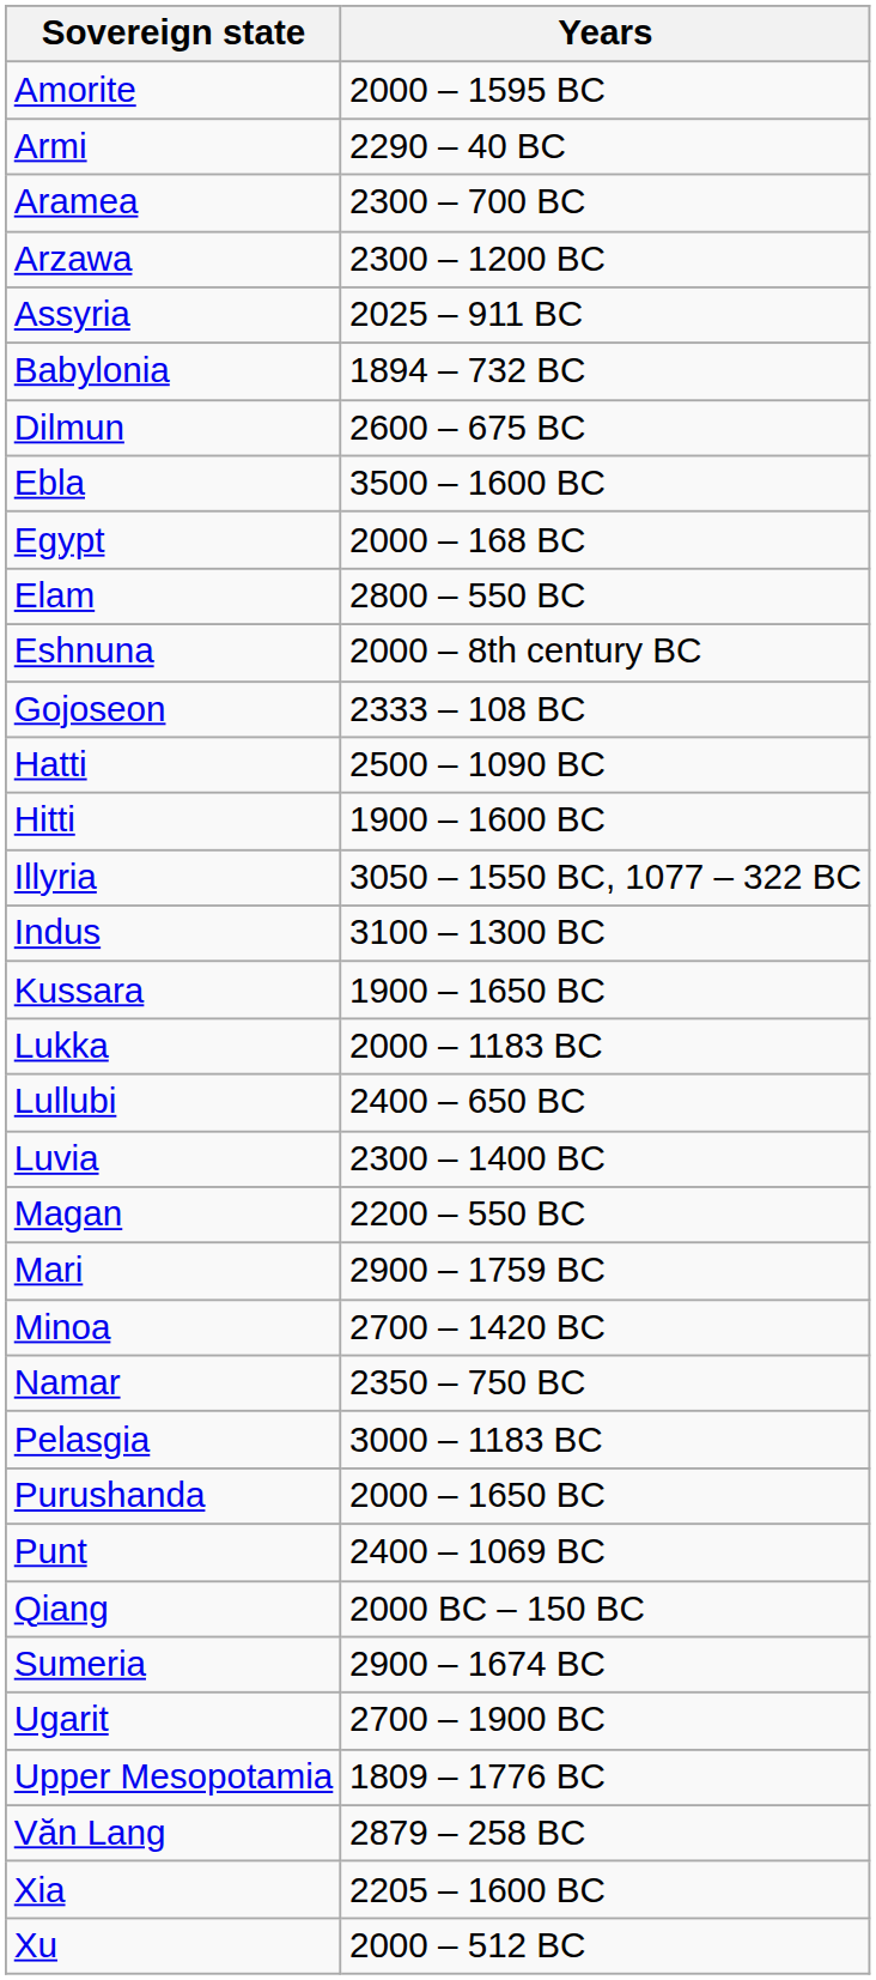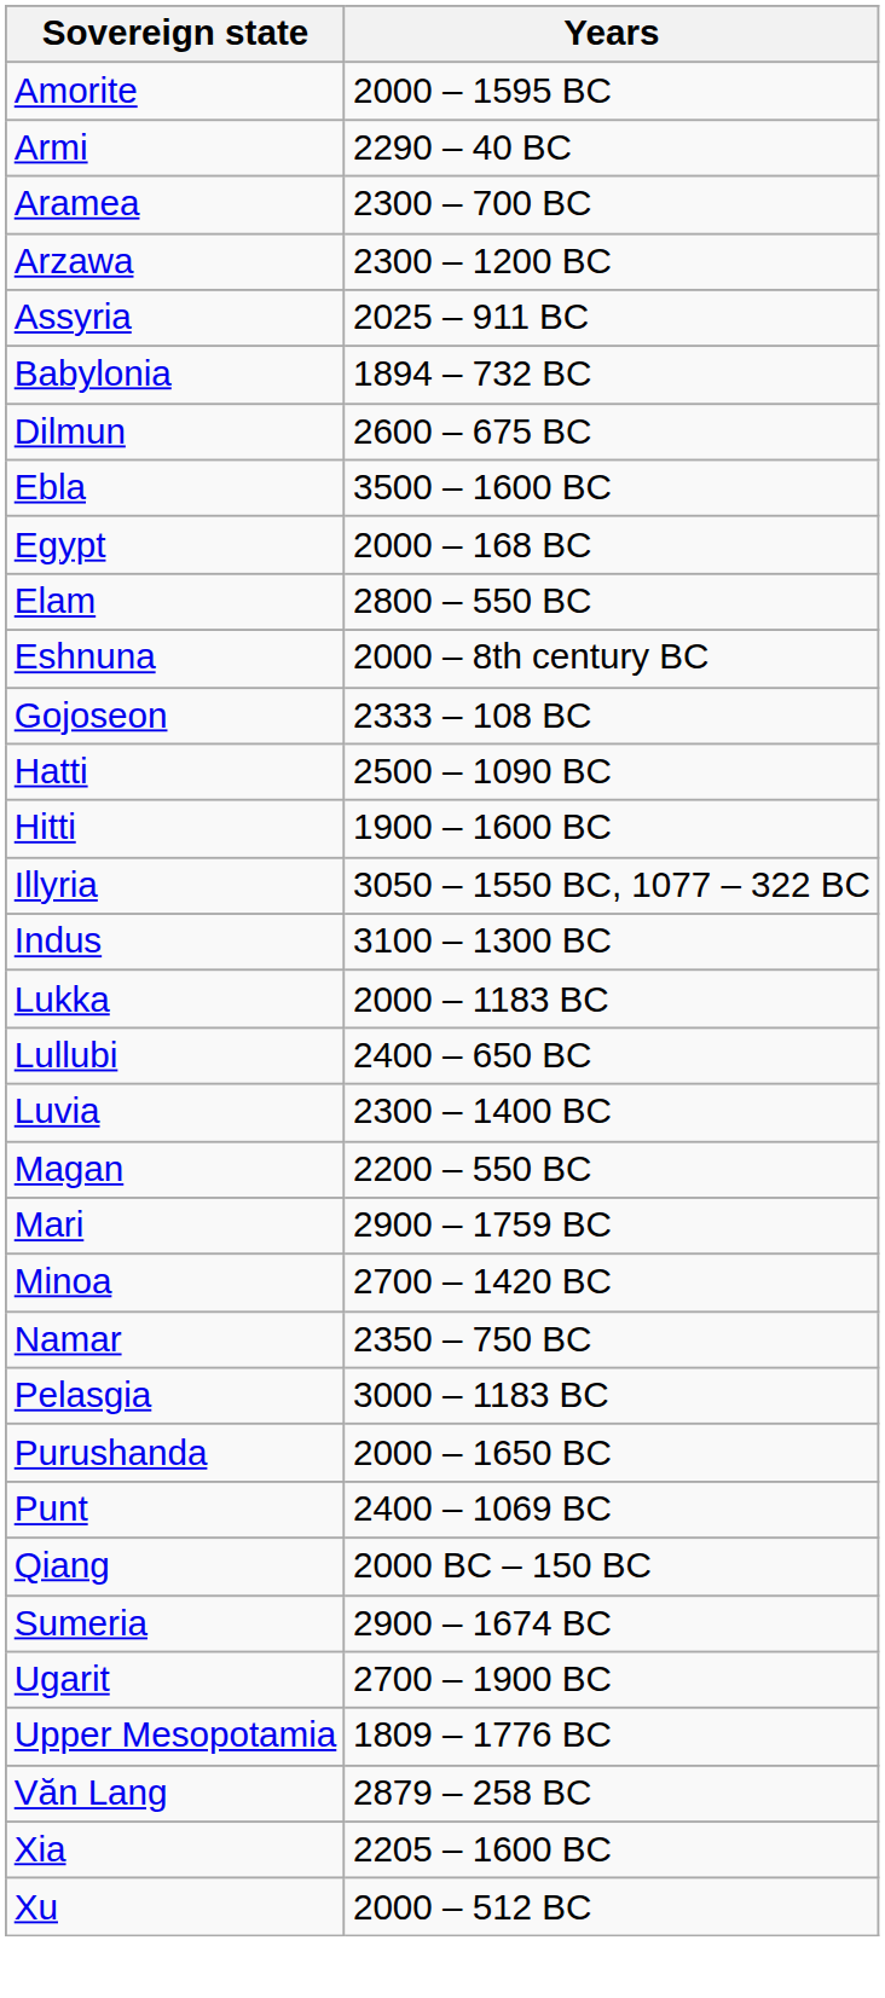 <table class=wikitable border="1">
 <tr>
 <th>Sovereign state</th>
 <th>Years</th>
 </tr>
 <tr>
 <td><a href='#'>Amorite</a></td>
 <td>2000 – 1595 BC</td>
 </tr>
 <tr>
 <td><a href='#'>Armi</a></td>
 <td>2290 – 40 BC</td>
 </tr>
 <tr>
 <td><a href='#'>Aramea</a></td>
 <td>2300 – 700 BC</td>
 </tr>
 <tr>
 <td><a href='#'>Arzawa</a></td>
 <td>2300 – 1200 BC</td>
 </tr>
 <tr>
 <td><a href='#'>Assyria</a></td>
 <td>2025 – 911 BC</td>
 </tr>
 <tr>
 <td><a href='#'>Babylonia</a></td>
 <td>1894 – 732 BC</td>
 </tr>
 <tr>
 <td><a href='#'>Dilmun</a></td>
 <td>2600 – 675 BC</td>
 </tr>
 <tr>
 <td><a href='#'>Ebla</a></td>
 <td>3500 – 1600 BC</td>
 </tr>
 <tr>
 <td><a href='#'>Egypt</a></td>
 <td>2000 – 168 BC</td>
 </tr>
 <tr>
 <td><a href='#'>Elam</a></td>
 <td>2800 – 550 BC</td>
 </tr>
 <tr>
 <td><a href='#'>Eshnuna</a></td>
 <td>2000 – 8th century  BC</td>
 </tr>
 <tr>
 <td><a href='#'>Gojoseon</a></td>
 <td>2333 – 108 BC</td>
 </tr>
 <tr>
 <td><a href='#'>Hatti</a></td>
 <td>2500 – 1090 BC</td>
 </tr>
 <tr>
 <td><a href='#'>Hitti</a></td>
 <td>1900 – 1600 BC</td>
 </tr>
 <tr>
 <td><a href='#'>Illyria</a></td>
 <td>3050 – 1550 BC, 1077 – 322 BC</td>
 </tr>
 <tr>
 <td><a href='#'>Indus</a></td>
 <td>3100 – 1300 BC</td>
 </tr>
 <tr>
-<td><a href='#'>Kussara</a></td>
-<td>1900 – 1650 BC</td>
-</tr>
-<tr>
 <td><a href='#'>Lukka</a></td>
 <td>2000 – 1183 BC</td>
 </tr>
 <tr>
 <td><a href='#'>Lullubi</a></td>
 <td>2400 – 650 BC</td>
 </tr>
 <tr>
 <td><a href='#'>Luvia</a></td>
 <td>2300 – 1400 BC</td>
 </tr>
 <tr>
 <td><a href='#'>Magan</a></td>
 <td>2200 – 550 BC</td>
 </tr>
 <tr>
 <td><a href='#'>Mari</a></td>
 <td>2900 – 1759 BC</td>
 </tr>
 <tr>
 <td><a href='#'>Minoa</a></td>
 <td>2700 – 1420 BC</td>
 </tr>
 <tr>
 <td><a href='#'>Namar</a></td>
 <td>2350 – 750 BC</td>
 </tr>
 <tr>
 <td><a href='#'>Pelasgia</a></td>
 <td>3000 – 1183 BC</td>
 </tr>
 <tr>
 <td><a href='#'>Purushanda</a></td>
 <td>2000 – 1650 BC</td>
 </tr>
 <tr>
 <td><a href='#'>Punt</a></td>
 <td>2400 – 1069 BC</td>
 </tr>
 <tr>
 <td><a href='#'>Qiang</a></td>
 <td>2000 BC – 150 BC</td>
 </tr>
 <tr>
 <td><a href='#'>Sumeria</a></td>
 <td>2900 – 1674 BC</td>
 </tr>
 <tr>
 <td><a href='#'>Ugarit</a></td>
 <td>2700 – 1900 BC</td>
 </tr>
 <tr>
 <td><a href='#'>Upper Mesopotamia</a></td>
 <td>1809 – 1776 BC</td>
 </tr>
 <tr>
 <td><a href='#'>Văn Lang</a></td>
 <td>2879 – 258 BC</td>
 </tr>
 <tr>
 <td><a href='#'>Xia</a></td>
 <td>2205 – 1600 BC</td>
 </tr>
 <tr>
 <td><a href='#'>Xu</a></td>
 <td>2000 – 512 BC</td>
 </tr>
 </table>
